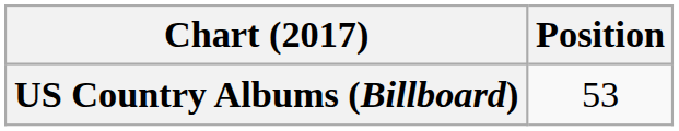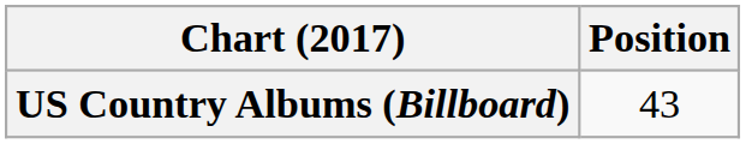 <table class="wikitable sortable plainrowheaders" style="text-align:center">
 <tr>
 <th scope="col">Chart (2017)</th>
 <th scope="col">Position</th>
 </tr>
 <tr>
 <th scope="row">US Country Albums (<em>Billboard</em>)</th>
-<td>53</td>
+<td>43</td>
 </tr>
 </table>
